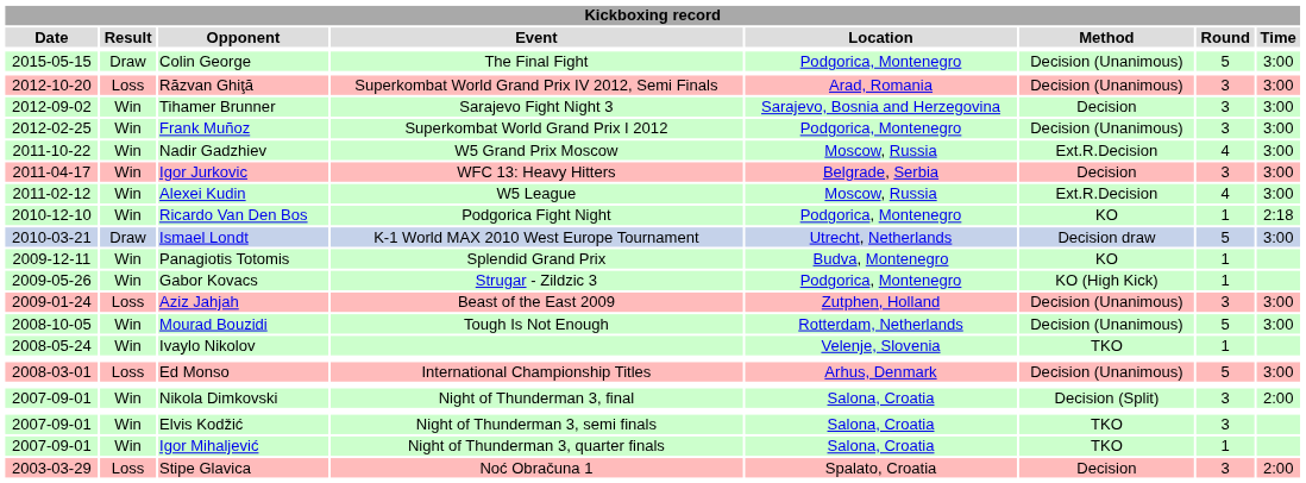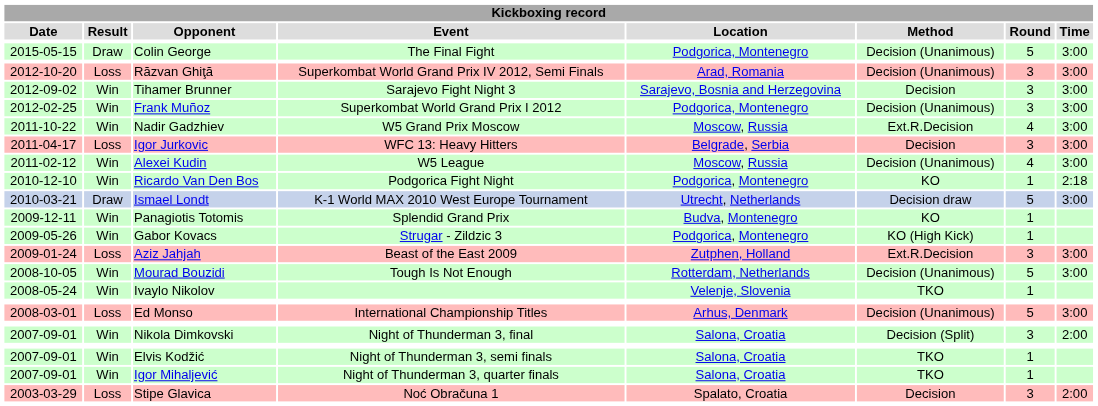 <table class="toccolours"  style="width:90%; clear:both; margin:1.5em auto; font-size:85%; text-align:center;">
 <tr>
 <th colspan="8" style="background:darkGrey;"><span>Kickboxing record</span></th>
 </tr>
 <tr style="background:#ddd;">
 <th>Date</th>
 <th>Result</th>
 <th>Opponent</th>
 <th>Event</th>
 <th>Location</th>
 <th>Method</th>
 <th>Round</th>
 <th>Time</th>
 </tr>
 <tr>
 </tr>
 <tr style="background:#cfc;">
 <td>2015-05-15</td>
 <td>Draw</td>
 <td align=left> Colin George</td>
 <td>The Final Fight </td>
 <td><a href='#'>Podgorica, Montenegro</a></td>
 <td>Decision (Unanimous)</td>
 <td>5</td>
 <td>3:00</td>
 </tr>
 <tr>
 </tr>
 <tr style="background:#fbb;">
 <td>2012-10-20</td>
 <td>Loss</td>
 <td align=left> Răzvan Ghiţă</td>
 <td>Superkombat World Grand Prix IV 2012, Semi Finals</td>
 <td><a href='#'>Arad, Romania</a></td>
 <td>Decision (Unanimous)</td>
 <td>3</td>
 <td>3:00</td>
 </tr>
 <tr style="background:#cfc;">
 <td>2012-09-02</td>
 <td>Win</td>
 <td align=left> Tihamer Brunner</td>
 <td>Sarajevo Fight Night 3</td>
 <td><a href='#'>Sarajevo, Bosnia and Herzegovina</a></td>
 <td>Decision</td>
 <td>3</td>
 <td>3:00</td>
 </tr>
 <tr style="background:#cfc;">
 <td>2012-02-25</td>
 <td>Win</td>
 <td align=left> <a href='#'>Frank Muñoz</a></td>
 <td>Superkombat World Grand Prix I 2012</td>
 <td><a href='#'>Podgorica, Montenegro</a></td>
 <td>Decision (Unanimous)</td>
 <td>3</td>
 <td>3:00</td>
 </tr>
 <tr style="background:#cfc;">
 <td>2011-10-22</td>
 <td>Win</td>
 <td align=left> Nadir Gadzhiev</td>
 <td>W5 Grand Prix Moscow</td>
 <td><a href='#'>Moscow</a>, <a href='#'>Russia</a></td>
 <td>Ext.R.Decision</td>
 <td>4</td>
 <td>3:00</td>
 </tr>
 <tr style="background:#fbb;">
 <td>2011-04-17</td>
-<td>Win</td>
+<td>Loss</td>
 <td align=left> <a href='#'>Igor Jurkovic</a></td>
 <td>WFC 13: Heavy Hitters</td>
 <td><a href='#'>Belgrade</a>, <a href='#'>Serbia</a></td>
 <td>Decision</td>
 <td>3</td>
 <td>3:00</td>
 </tr>
 <tr style="background:#cfc;">
 <td>2011-02-12</td>
 <td>Win</td>
 <td align=left> <a href='#'>Alexei Kudin</a></td>
 <td>W5 League</td>
 <td><a href='#'>Moscow</a>, <a href='#'>Russia</a></td>
-<td>Ext.R.Decision</td>
+<td>Decision (Unanimous)</td>
 <td>4</td>
 <td>3:00</td>
 </tr>
 <tr style="background:#cfc;">
 <td>2010-12-10</td>
 <td>Win</td>
 <td align=left> <a href='#'>Ricardo Van Den Bos</a></td>
 <td>Podgorica Fight Night</td>
 <td><a href='#'>Podgorica</a>, <a href='#'>Montenegro</a></td>
 <td>KO</td>
 <td>1</td>
 <td>2:18</td>
 </tr>
 <tr style="background:#c5d2ea;">
 <td>2010-03-21</td>
 <td>Draw</td>
 <td align=left> <a href='#'>Ismael Londt</a></td>
 <td>K-1 World MAX 2010 West Europe Tournament</td>
 <td><a href='#'>Utrecht</a>, <a href='#'>Netherlands</a></td>
 <td>Decision draw</td>
 <td>5</td>
 <td>3:00</td>
 </tr>
 <tr style="background:#cfc;">
 <td>2009-12-11</td>
 <td>Win</td>
 <td align=left> Panagiotis Totomis</td>
 <td>Splendid Grand Prix</td>
 <td><a href='#'>Budva</a>, <a href='#'>Montenegro</a></td>
 <td>KO</td>
 <td>1</td>
 <td></td>
 </tr>
 <tr style="background:#cfc;">
 <td>2009-05-26</td>
 <td>Win</td>
 <td align=left> Gabor Kovacs</td>
 <td><a href='#'>Strugar</a> - Zildzic 3</td>
 <td><a href='#'>Podgorica</a>, <a href='#'>Montenegro</a></td>
 <td>KO (High Kick)</td>
 <td>1</td>
 <td></td>
 </tr>
 <tr style="background:#fbb;">
 <td>2009-01-24</td>
 <td>Loss</td>
 <td align=left> <a href='#'>Aziz Jahjah</a></td>
 <td>Beast of the East 2009 </td>
 <td><a href='#'>Zutphen, Holland</a></td>
-<td>Decision (Unanimous)</td>
+<td>Ext.R.Decision</td>
 <td>3</td>
 <td>3:00</td>
 </tr>
 <tr style="background:#cfc;">
 <td>2008-10-05</td>
 <td>Win</td>
 <td align=left> <a href='#'>Mourad Bouzidi</a></td>
 <td>Tough Is Not Enough</td>
 <td><a href='#'>Rotterdam, Netherlands</a></td>
 <td>Decision (Unanimous)</td>
 <td>5</td>
 <td>3:00</td>
 </tr>
 <tr style="background:#cfc;">
 <td>2008-05-24</td>
 <td>Win</td>
 <td align=left> Ivaylo Nikolov</td>
 <td></td>
 <td><a href='#'>Velenje, Slovenia</a></td>
 <td>TKO</td>
 <td>1</td>
 <td></td>
 </tr>
 <tr>
 <th style=background:white colspan=9></th>
 </tr>
 <tr style="background:#fbb;">
 <td>2008-03-01</td>
 <td>Loss</td>
 <td align=left> Ed Monso</td>
 <td>International Championship Titles</td>
 <td><a href='#'>Arhus, Denmark</a></td>
 <td>Decision (Unanimous)</td>
 <td>5</td>
 <td>3:00</td>
 </tr>
 <tr>
 <th style=background:white colspan=9></th>
 </tr>
 <tr style="background:#cfc;">
 <td>2007-09-01</td>
 <td>Win</td>
 <td align=left> Nikola Dimkovski</td>
 <td>Night of Thunderman 3, final</td>
 <td><a href='#'>Salona, Croatia</a></td>
 <td>Decision (Split)</td>
 <td>3</td>
 <td>2:00</td>
 </tr>
 <tr>
 <th style=background:white colspan=9></th>
 </tr>
 <tr style="background:#cfc;">
 <td>2007-09-01</td>
 <td>Win</td>
 <td align=left> Elvis Kodžić</td>
 <td>Night of Thunderman 3, semi finals</td>
 <td><a href='#'>Salona, Croatia</a></td>
 <td>TKO</td>
-<td>3</td>
+<td>1</td>
 <td></td>
 </tr>
 <tr style="background:#cfc;">
 <td>2007-09-01</td>
 <td>Win</td>
 <td align=left> <a href='#'>Igor Mihaljević</a></td>
 <td>Night of Thunderman 3, quarter finals</td>
 <td><a href='#'>Salona, Croatia</a></td>
 <td>TKO</td>
 <td>1</td>
 <td></td>
 </tr>
 <tr style=" background:#fbb;">
 <td>2003-03-29</td>
 <td>Loss</td>
 <td align=left> Stipe Glavica</td>
 <td>Noć Obračuna 1</td>
 <td>Spalato, Croatia</td>
 <td>Decision</td>
 <td>3</td>
 <td>2:00</td>
 </tr>
 <tr>
 </tr>
 </table>
